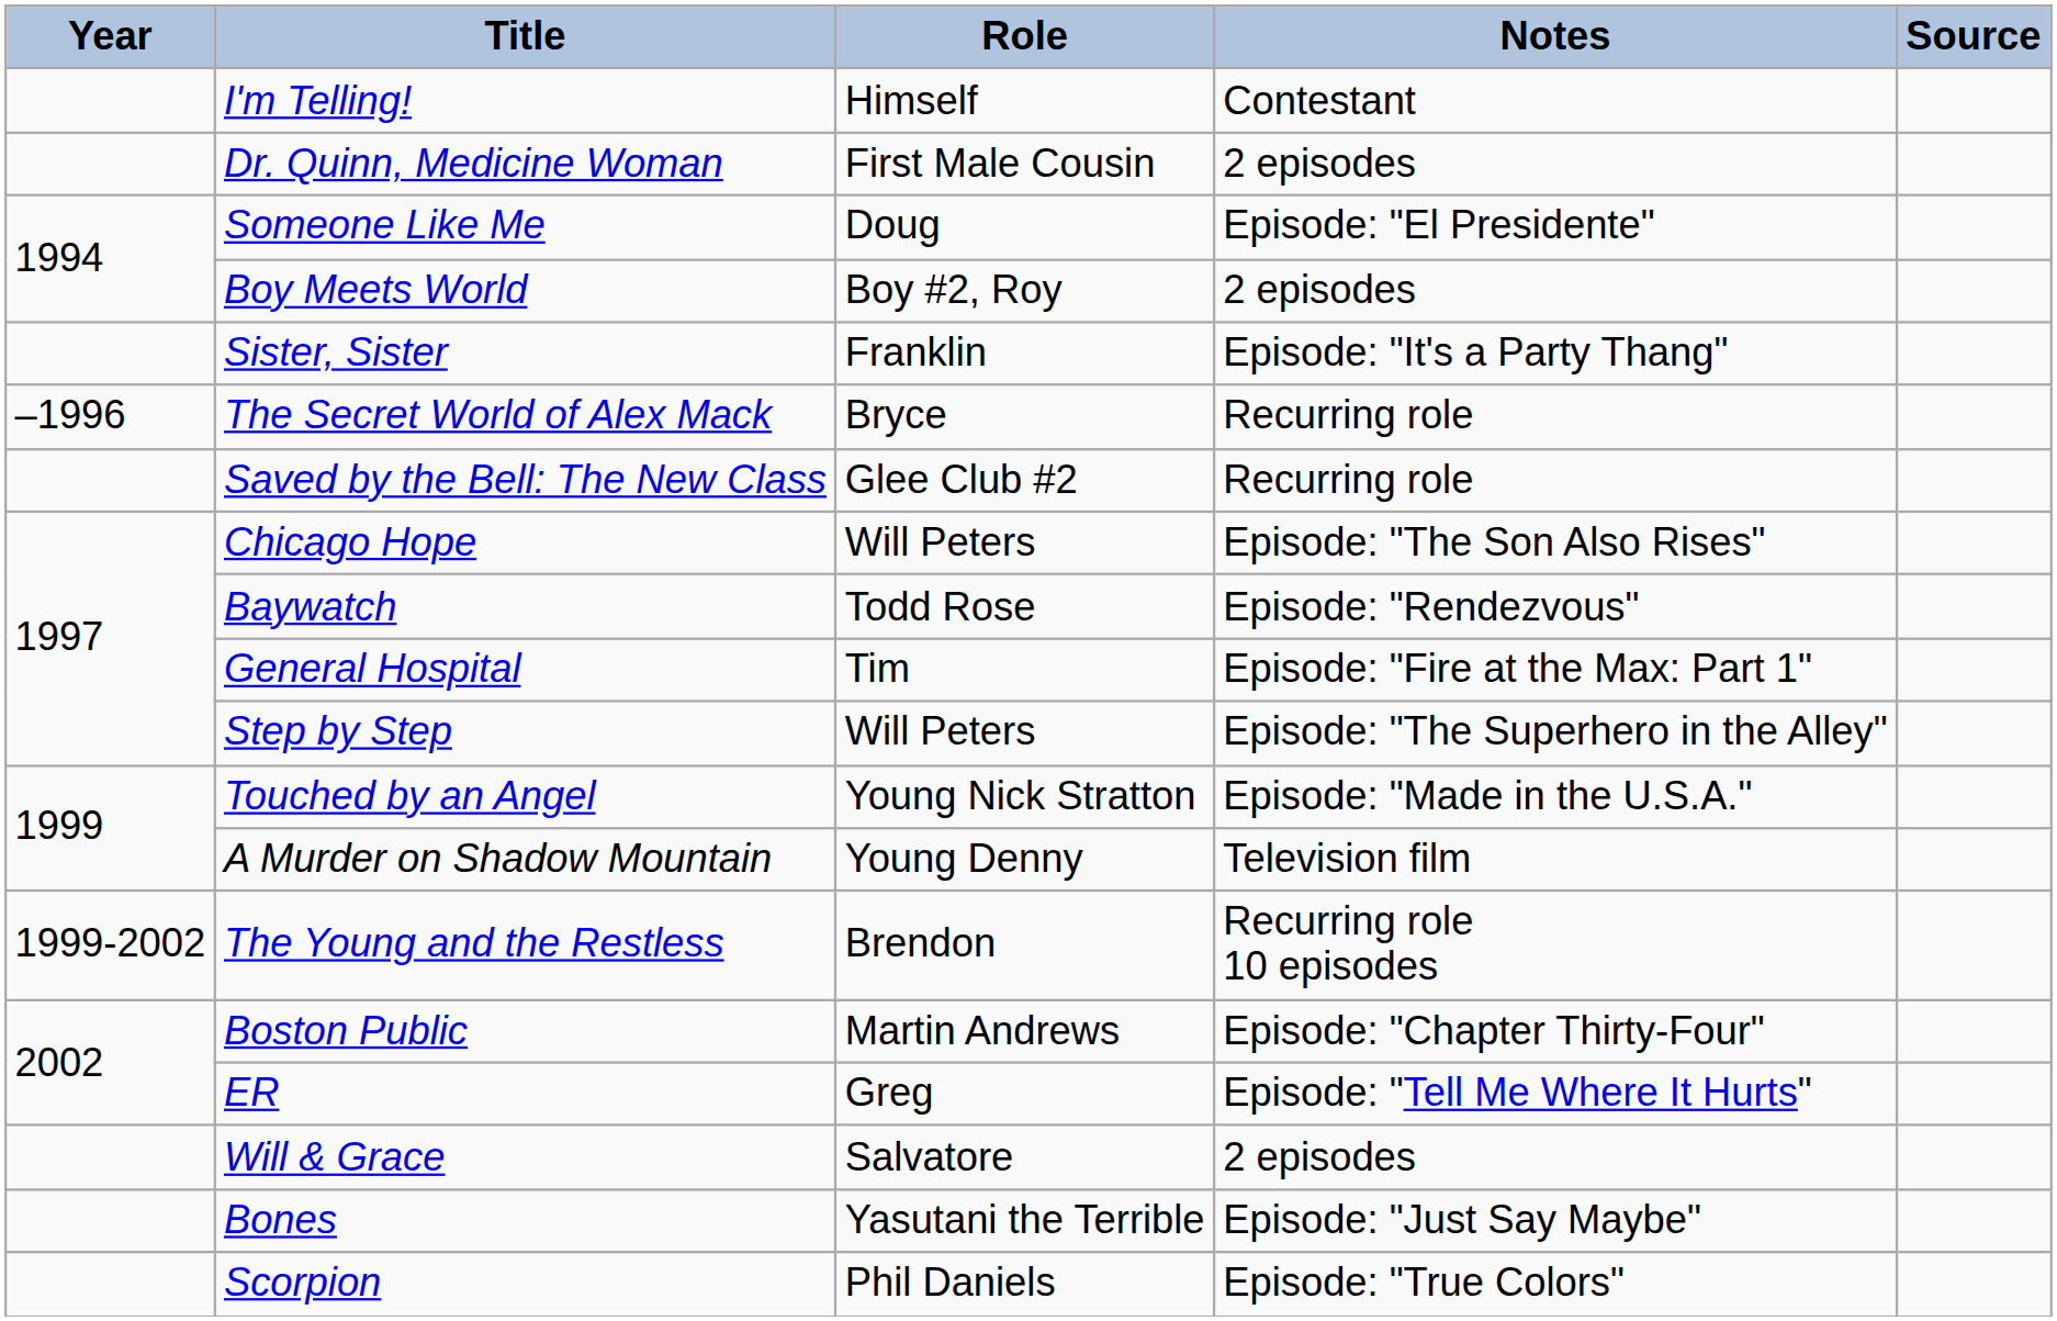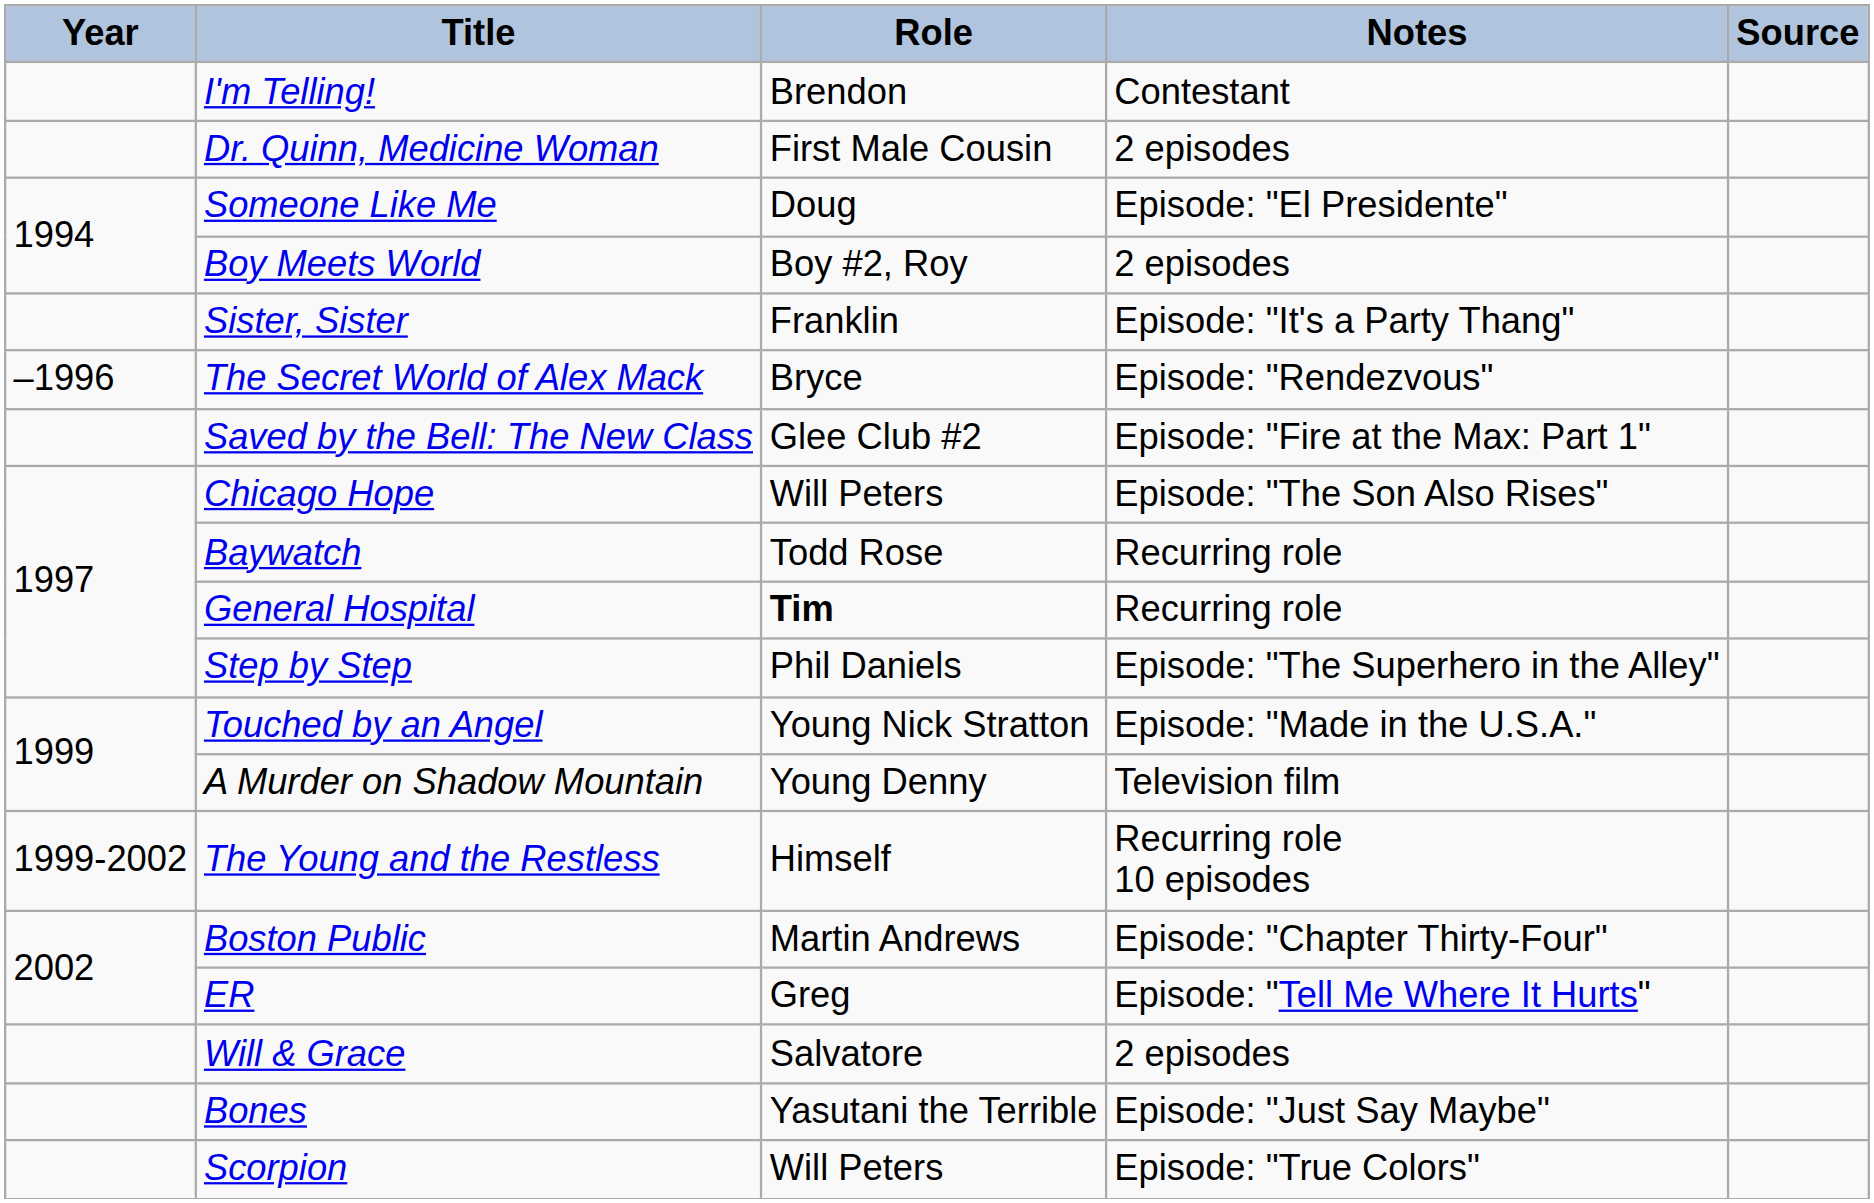 <table class="wikitable sortable plainrowheaders" style="width=100%;">
 <tr>
 <th style="background:#b0c4de;">Year</th>
 <th style="background:#b0c4de;">Title</th>
 <th style="background:#b0c4de;">Role</th>
 <th style="background:#b0c4de;" class="unsortable">Notes</th>
 <th style="background:#b0c4de;" class="unsortable">Source</th>
 </tr>
 <tr>
 <td></td>
 <td><em><a href='#'>I'm Telling!</a></em></td>
-<td>Himself</td>
+<td>Brendon</td>
 <td>Contestant</td>
 <td> </td>
 </tr>
 <tr>
 <td></td>
 <td><em><a href='#'>Dr. Quinn, Medicine Woman</a></em></td>
 <td>First Male Cousin</td>
 <td>2 episodes</td>
 <td> </td>
 </tr>
 <tr>
 <td rowspan="2">1994</td>
 <td><em><a href='#'>Someone Like Me</a></em></td>
 <td>Doug</td>
 <td>Episode: "El Presidente"</td>
 <td> </td>
 </tr>
 <tr>
 <td><em><a href='#'>Boy Meets World</a></em></td>
 <td>Boy #2, Roy</td>
 <td>2 episodes</td>
 <td> </td>
 </tr>
 <tr>
 <td></td>
 <td><em><a href='#'>Sister, Sister</a></em></td>
 <td>Franklin</td>
 <td>Episode: "It's a Party Thang"</td>
 <td> </td>
 </tr>
 <tr>
 <td>–1996</td>
 <td><em><a href='#'>The Secret World of Alex Mack</a></em></td>
 <td>Bryce</td>
-<td>Recurring role</td>
+<td>Episode: "Rendezvous"</td>
 <td> </td>
 </tr>
 <tr>
 <td></td>
 <td><em><a href='#'>Saved by the Bell: The New Class</a></em></td>
 <td>Glee Club #2</td>
-<td>Recurring role</td>
+<td>Episode: "Fire at the Max: Part 1"</td>
 <td> </td>
 </tr>
 <tr>
 <td rowspan="4">1997</td>
 <td><em><a href='#'>Chicago Hope</a></em></td>
 <td>Will Peters</td>
 <td>Episode: "The Son Also Rises"</td>
 <td> </td>
 </tr>
 <tr>
 <td><em><a href='#'>Baywatch</a></em></td>
 <td>Todd Rose</td>
-<td>Episode: "Rendezvous"</td>
+<td>Recurring role</td>
 <td> </td>
 </tr>
 <tr>
 <td><em><a href='#'>General Hospital</a></em></td>
-<td>Tim</td>
-<td>Episode: "Fire at the Max: Part 1"</td>
+<td><strong>Tim</strong></td>
+<td>Recurring role</td>
 <td> </td>
 </tr>
 <tr>
 <td><em><a href='#'>Step by Step</a></em></td>
-<td>Will Peters</td>
+<td>Phil Daniels</td>
 <td>Episode: "The Superhero in the Alley"</td>
 <td> </td>
 </tr>
 <tr>
 <td rowspan="2">1999</td>
 <td><em><a href='#'>Touched by an Angel</a></em></td>
 <td>Young Nick Stratton</td>
 <td>Episode: "Made in the U.S.A."</td>
 <td> </td>
 </tr>
 <tr>
 <td><em>A Murder on Shadow Mountain</em></td>
 <td>Young Denny</td>
 <td>Television film</td>
 <td></td>
 </tr>
 <tr>
 <td>1999-2002</td>
 <td><em><a href='#'>The Young and the Restless</a></em></td>
-<td>Brendon</td>
+<td>Himself</td>
 <td>Recurring role<br>10 episodes</td>
 <td> </td>
 </tr>
 <tr>
 <td rowspan="2">2002</td>
 <td><em><a href='#'>Boston Public</a></em></td>
 <td>Martin Andrews</td>
 <td>Episode: "Chapter Thirty-Four"</td>
 <td> </td>
 </tr>
 <tr>
 <td><em><a href='#'>ER</a></em></td>
 <td>Greg</td>
 <td>Episode: "<a href='#'>Tell Me Where It Hurts</a>"</td>
 <td> </td>
 </tr>
 <tr>
 <td></td>
 <td><em><a href='#'>Will & Grace</a></em></td>
 <td>Salvatore</td>
 <td>2 episodes</td>
 <td> </td>
 </tr>
 <tr>
 <td></td>
 <td><em><a href='#'>Bones</a></em></td>
 <td>Yasutani the Terrible</td>
 <td>Episode: "Just Say Maybe"</td>
 <td> </td>
 </tr>
 <tr>
 <td></td>
 <td><em><a href='#'>Scorpion</a></em></td>
-<td>Phil Daniels</td>
+<td>Will Peters</td>
 <td>Episode: "True Colors"</td>
 <td> </td>
 </tr>
 </table>
